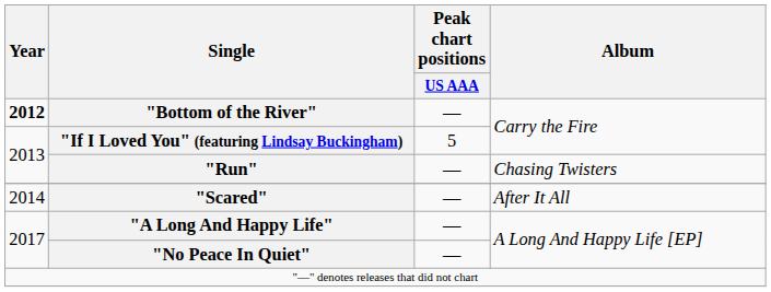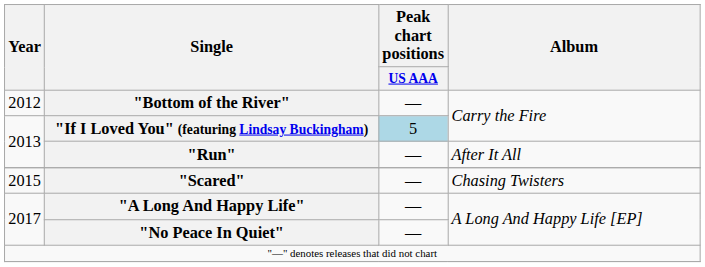 <table class="wikitable plainrowheaders" style="text-align:center;">
 <tr>
 <th rowspan="2">Year</th>
 <th rowspan="2" style="width:20em;">Single</th>
 <th>Peak chart positions</th>
 <th rowspan="2" style="width:15em;">Album</th>
 </tr>
 <tr style="font-size:smaller;">
 <th width="50"><a href='#'>US AAA</a></th>
 </tr>
 <tr>
-<td><strong>2012</strong></td>
+<td>2012</td>
 <th scope="row">"Bottom of the River"</th>
 <td>—</td>
 <td align="left" rowspan="2"><em>Carry the Fire</em></td>
 </tr>
 <tr>
 <td rowspan="2">2013</td>
 <th scope="row">"If I Loved You" <small>(featuring <a href='#'>Lindsay Buckingham</a>)</small></th>
-<td>5</td>
+<td style="background: lightblue;">5</td>
 </tr>
 <tr>
 <th scope="row">"Run"</th>
 <td>—</td>
-<td align="left" rowspan="1"><em>Chasing Twisters</em></td>
+<td align="left"><em>After It All</em></td>
 </tr>
 <tr>
 </tr>
 <tr>
-<td>2014</td>
+<td>2015</td>
 <th scope="row">"Scared"</th>
 <td>—</td>
-<td align="left"><em>After It All</em></td>
+<td align="left" rowspan="1"><em>Chasing Twisters</em></td>
 </tr>
 <tr>
 <td rowspan="2">2017</td>
 <th scope="row">"A Long And Happy Life"</th>
 <td>—</td>
 <td align="left" rowspan="2"><em>A Long And Happy Life [EP]</em></td>
 </tr>
 <tr>
 <th scope="row">"No Peace In Quiet"</th>
 <td>—</td>
 </tr>
 <tr>
 <td colspan="9" style="font-size:8pt">"—" denotes releases that did not chart</td>
 </tr>
 <tr>
 </tr>
 </table>
